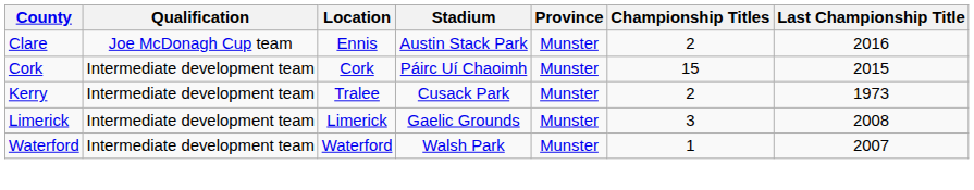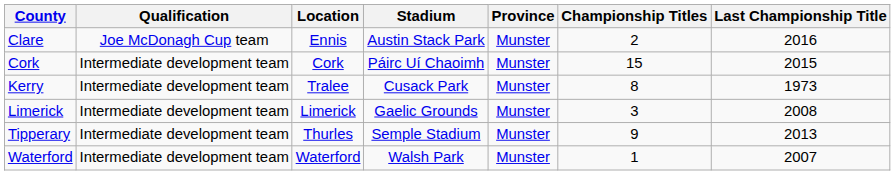 <table class="wikitable sortable" style="text-align:center">
 <tr>
 <th><a href='#'>County</a></th>
 <th>Qualification</th>
 <th>Location</th>
 <th>Stadium</th>
 <th>Province</th>
 <th>Championship Titles</th>
 <th>Last Championship Title</th>
 </tr>
 <tr>
 <td style="text-align:left"> <a href='#'>Clare</a></td>
 <td><a href='#'>Joe McDonagh Cup</a> team</td>
 <td><a href='#'>Ennis</a></td>
 <td><a href='#'>Austin Stack Park</a></td>
 <td><a href='#'>Munster</a></td>
 <td>2</td>
 <td>2016</td>
 </tr>
 <tr>
 <td style="text-align:left"> <a href='#'>Cork</a></td>
 <td>Intermediate development team</td>
 <td><a href='#'>Cork</a></td>
 <td><a href='#'>Páirc Uí Chaoimh</a></td>
 <td><a href='#'>Munster</a></td>
 <td>15</td>
 <td>2015</td>
 </tr>
 <tr>
 <td style="text-align:left"> <a href='#'>Kerry</a></td>
 <td>Intermediate development team</td>
 <td><a href='#'>Tralee</a></td>
 <td><a href='#'>Cusack Park</a></td>
 <td><a href='#'>Munster</a></td>
-<td>2</td>
+<td>8</td>
 <td>1973</td>
 </tr>
 <tr>
 <td style="text-align:left"> <a href='#'>Limerick</a></td>
 <td>Intermediate development team</td>
 <td><a href='#'>Limerick</a></td>
 <td><a href='#'>Gaelic Grounds</a></td>
 <td><a href='#'>Munster</a></td>
 <td>3</td>
 <td>2008</td>
 </tr>
 <tr>
+<td style="text-align:left"> <a href='#'>Tipperary</a></td>
+<td>Intermediate development team</td>
+<td><a href='#'>Thurles</a></td>
+<td><a href='#'>Semple Stadium</a></td>
+<td><a href='#'>Munster</a></td>
+<td>9</td>
+<td>2013</td>
+</tr>
+<tr>
 <td style="text-align:left"> <a href='#'>Waterford</a></td>
 <td>Intermediate development team</td>
 <td><a href='#'>Waterford</a></td>
 <td><a href='#'>Walsh Park</a></td>
 <td><a href='#'>Munster</a></td>
 <td>1</td>
 <td>2007</td>
 </tr>
 </table>
